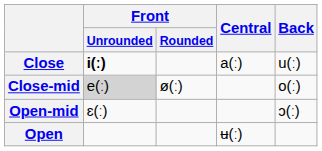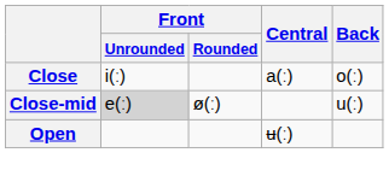 <table class="wikitable">
 <tr>
 <th rowspan="2"></th>
 <th colspan="2"><a href='#'>Front</a></th>
 <th rowspan="2"><a href='#'>Central</a></th>
 <th rowspan="2"><a href='#'>Back</a></th>
 </tr>
 <tr>
 <th><small><a href='#'>Unrounded</a></small></th>
 <th><small><a href='#'>Rounded</a></small></th>
 </tr>
 <tr>
 <th><a href='#'>Close</a></th>
-<td><strong>i(ː)</strong></td>
+<td>i(ː)</td>
 <td></td>
 <td>a(ː)</td>
-<td>u(ː)</td>
+<td>o(ː)</td>
 </tr>
 <tr>
 <th><a href='#'>Close-mid</a></th>
 <td style="background: lightgrey;">e(ː)</td>
 <td>ø(ː)</td>
 <td></td>
-<td>o(ː)</td>
-</tr>
-<tr>
-<th><a href='#'>Open-mid</a></th>
-<td>ɛ(ː)</td>
-<td></td>
-<td></td>
-<td>ɔ(ː)</td>
+<td>u(ː)</td>
 </tr>
 <tr>
 <th><a href='#'>Open</a></th>
 <td></td>
 <td></td>
 <td>ʉ(ː)</td>
 <td></td>
 </tr>
 </table>
